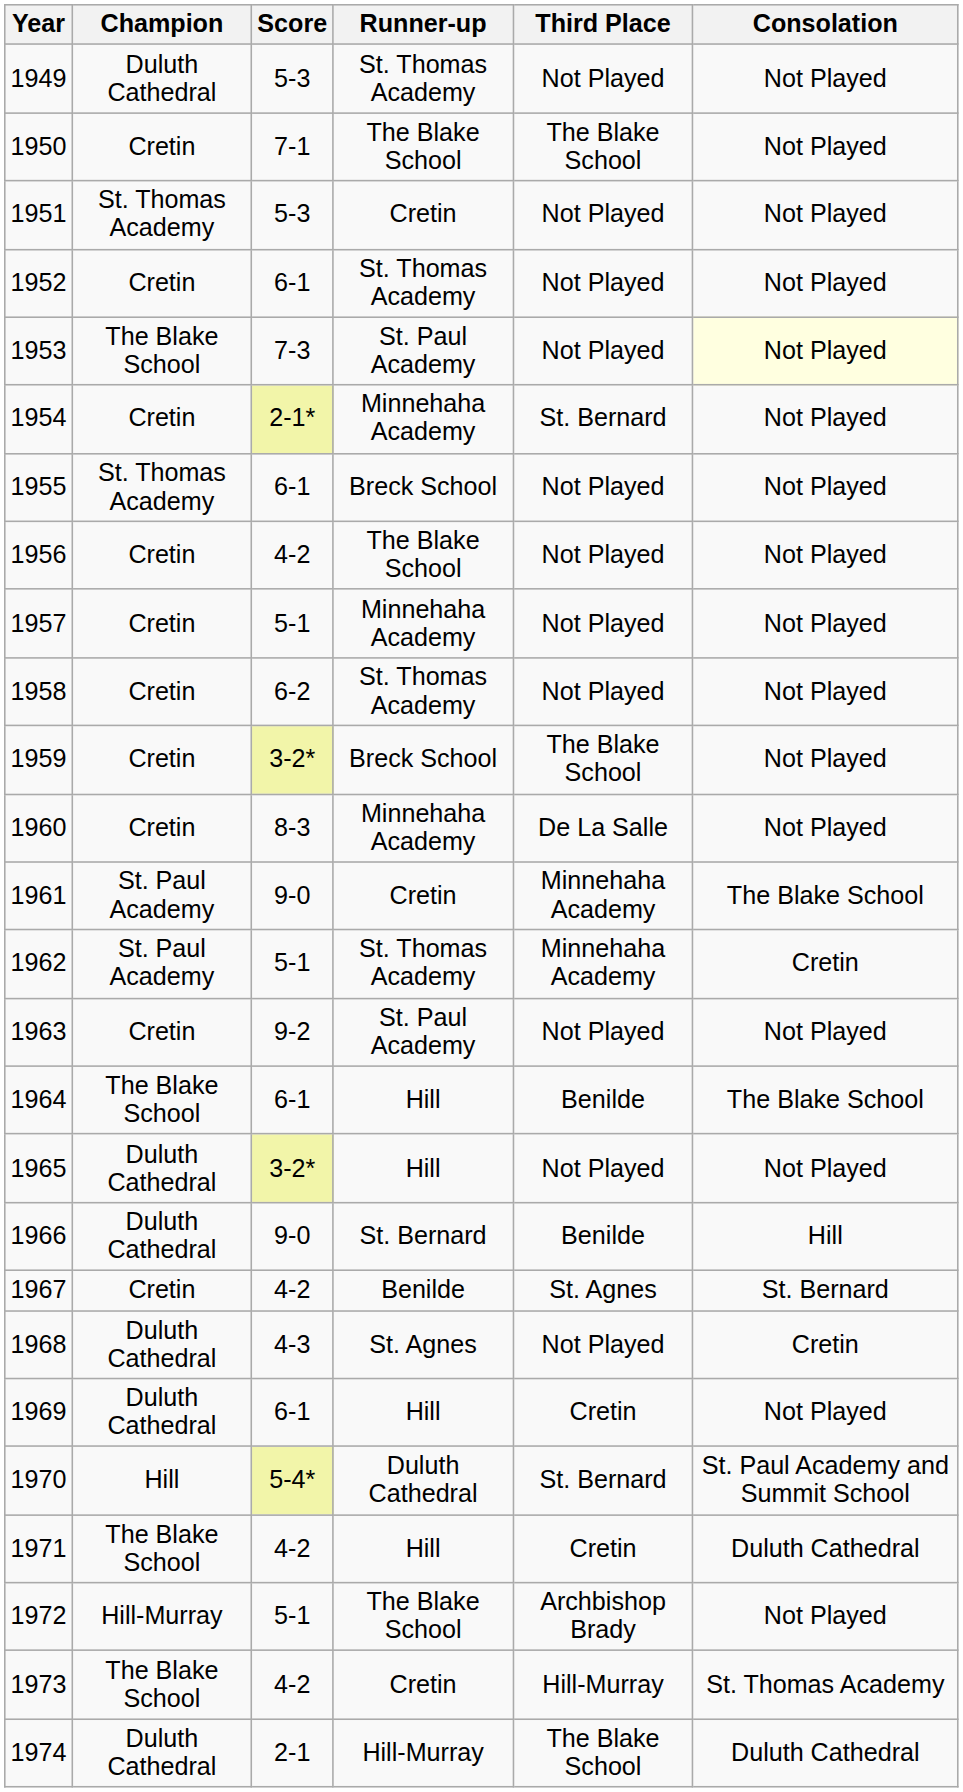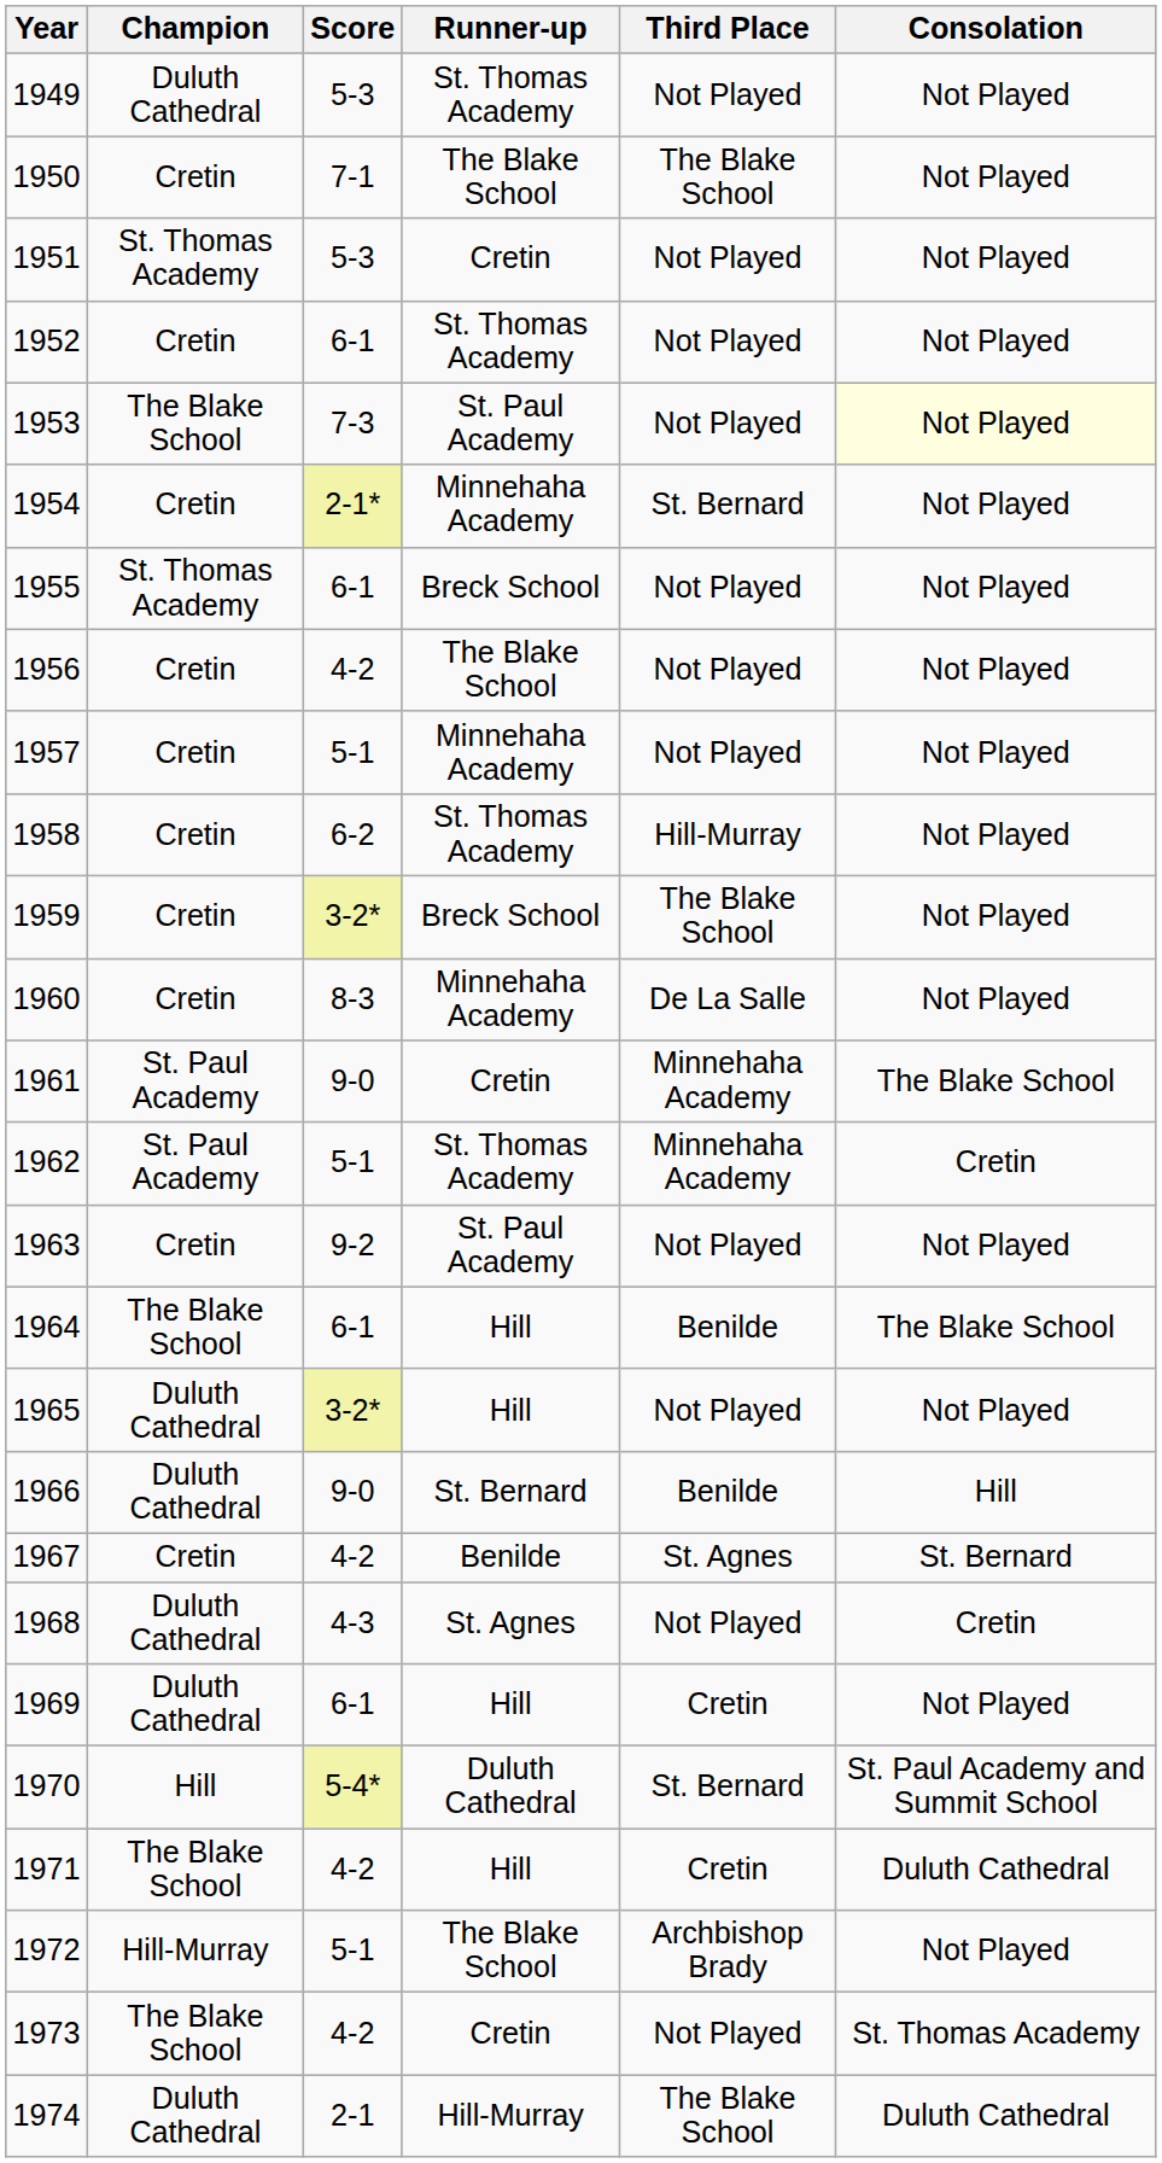 <table class="wikitable plainrowheaders sortable" style="text-align:center;" border="1">
 <tr>
 <th scope="col">Year</th>
 <th scope="col">Champion</th>
 <th scope="col">Score</th>
 <th scope="col">Runner-up</th>
 <th scope="col">Third Place</th>
 <th scope"col">Consolation</th>
 </tr>
 <tr>
 <td>1949</td>
 <td>Duluth Cathedral</td>
 <td>5-3</td>
 <td>St. Thomas Academy</td>
 <td>Not Played</td>
 <td>Not Played</td>
 </tr>
 <tr>
 <td>1950</td>
 <td>Cretin</td>
 <td>7-1</td>
 <td>The Blake School</td>
 <td>The Blake School</td>
 <td>Not Played</td>
 </tr>
 <tr>
 <td>1951</td>
 <td>St. Thomas Academy</td>
 <td>5-3</td>
 <td>Cretin</td>
 <td>Not Played</td>
 <td>Not Played</td>
 </tr>
 <tr>
 <td>1952</td>
 <td>Cretin</td>
 <td>6-1</td>
 <td>St. Thomas Academy</td>
 <td>Not Played</td>
 <td>Not Played</td>
 </tr>
 <tr>
 <td>1953</td>
 <td>The Blake School</td>
 <td>7-3</td>
 <td>St. Paul Academy</td>
 <td>Not Played</td>
 <td style="background: lightyellow;">Not Played</td>
 </tr>
 <tr>
 <td>1954</td>
 <td>Cretin</td>
 <td bgcolor="F2F5A9">2-1*</td>
 <td>Minnehaha Academy</td>
 <td>St. Bernard</td>
 <td>Not Played</td>
 </tr>
 <tr>
 <td>1955</td>
 <td>St. Thomas Academy</td>
 <td>6-1</td>
 <td>Breck School</td>
 <td>Not Played</td>
 <td>Not Played</td>
 </tr>
 <tr>
 <td>1956</td>
 <td>Cretin</td>
 <td>4-2</td>
 <td>The Blake School</td>
 <td>Not Played</td>
 <td>Not Played</td>
 </tr>
 <tr>
 <td>1957</td>
 <td>Cretin</td>
 <td>5-1</td>
 <td>Minnehaha Academy</td>
 <td>Not Played</td>
 <td>Not Played</td>
 </tr>
 <tr>
 <td>1958</td>
 <td>Cretin</td>
 <td>6-2</td>
 <td>St. Thomas Academy</td>
-<td>Not Played</td>
+<td>Hill-Murray</td>
 <td>Not Played</td>
 </tr>
 <tr>
 <td>1959</td>
 <td>Cretin</td>
 <td bgcolor="F2F5A9">3-2*</td>
 <td>Breck School</td>
 <td>The Blake School</td>
 <td>Not Played</td>
 </tr>
 <tr>
 <td>1960</td>
 <td>Cretin</td>
 <td>8-3</td>
 <td>Minnehaha Academy</td>
 <td>De La Salle</td>
 <td>Not Played</td>
 </tr>
 <tr>
 <td>1961</td>
 <td>St. Paul Academy</td>
 <td>9-0</td>
 <td>Cretin</td>
 <td>Minnehaha Academy</td>
 <td>The Blake School</td>
 </tr>
 <tr>
 <td>1962</td>
 <td>St. Paul Academy</td>
 <td>5-1</td>
 <td>St. Thomas Academy</td>
 <td>Minnehaha Academy</td>
 <td>Cretin</td>
 </tr>
 <tr>
 <td>1963</td>
 <td>Cretin</td>
 <td>9-2</td>
 <td>St. Paul Academy</td>
 <td>Not Played</td>
 <td>Not Played</td>
 </tr>
 <tr>
 <td>1964</td>
 <td>The Blake School</td>
 <td>6-1</td>
 <td>Hill</td>
 <td>Benilde</td>
 <td>The Blake School</td>
 </tr>
 <tr>
 <td>1965</td>
 <td>Duluth Cathedral</td>
 <td bgcolor="F2F5A9">3-2*</td>
 <td>Hill</td>
 <td>Not Played</td>
 <td>Not Played</td>
 </tr>
 <tr>
 <td>1966</td>
 <td>Duluth Cathedral</td>
 <td>9-0</td>
 <td>St. Bernard</td>
 <td>Benilde</td>
 <td>Hill</td>
 </tr>
 <tr>
 <td>1967</td>
 <td>Cretin</td>
 <td>4-2</td>
 <td>Benilde</td>
 <td>St. Agnes</td>
 <td>St. Bernard</td>
 </tr>
 <tr>
 <td>1968</td>
 <td>Duluth Cathedral</td>
 <td>4-3</td>
 <td>St. Agnes</td>
 <td>Not Played</td>
 <td>Cretin</td>
 </tr>
 <tr>
 <td>1969</td>
 <td>Duluth Cathedral</td>
 <td>6-1</td>
 <td>Hill</td>
 <td>Cretin</td>
 <td>Not Played</td>
 </tr>
 <tr>
 <td>1970</td>
 <td>Hill</td>
 <td bgcolor="F2F5A9">5-4*</td>
 <td>Duluth Cathedral</td>
 <td>St. Bernard</td>
 <td>St. Paul Academy and Summit School</td>
 </tr>
 <tr>
 <td>1971</td>
 <td>The Blake School</td>
 <td>4-2</td>
 <td>Hill</td>
 <td>Cretin</td>
 <td>Duluth Cathedral</td>
 </tr>
 <tr>
 <td>1972</td>
 <td>Hill-Murray</td>
 <td>5-1</td>
 <td>The Blake School</td>
 <td>Archbishop Brady</td>
 <td>Not Played</td>
 </tr>
 <tr>
 <td>1973</td>
 <td>The Blake School</td>
 <td>4-2</td>
 <td>Cretin</td>
-<td>Hill-Murray</td>
+<td>Not Played</td>
 <td>St. Thomas Academy</td>
 </tr>
 <tr>
 <td>1974</td>
 <td>Duluth Cathedral</td>
 <td>2-1</td>
 <td>Hill-Murray</td>
 <td>The Blake School</td>
 <td>Duluth Cathedral</td>
 </tr>
 </table>
